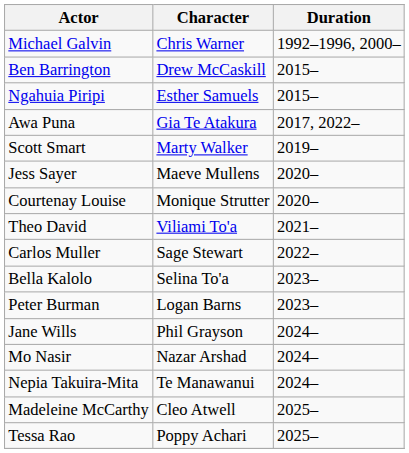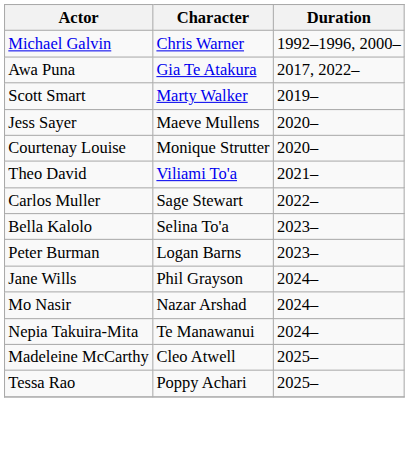 <table class="wikitable sortable">
 <tr>
 <th>Actor</th>
 <th>Character</th>
 <th>Duration</th>
 </tr>
 <tr>
 <td><a href='#'>Michael Galvin</a></td>
 <td><a href='#'>Chris Warner</a></td>
 <td>1992–1996, 2000–</td>
-</tr>
-<tr>
-<td><a href='#'>Ben Barrington</a></td>
-<td><a href='#'>Drew McCaskill</a></td>
-<td>2015–</td>
-</tr>
-<tr>
-<td><a href='#'>Ngahuia Piripi</a></td>
-<td><a href='#'>Esther Samuels</a></td>
-<td>2015–</td>
 </tr>
 <tr>
 <td>Awa Puna</td>
 <td><a href='#'>Gia Te Atakura</a></td>
 <td>2017, 2022–</td>
 </tr>
 <tr>
 <td>Scott Smart</td>
 <td><a href='#'>Marty Walker</a></td>
 <td>2019–</td>
 </tr>
 <tr>
 <td>Jess Sayer</td>
 <td>Maeve Mullens</td>
 <td>2020–</td>
 </tr>
 <tr>
 <td>Courtenay Louise</td>
 <td>Monique Strutter</td>
 <td>2020–</td>
 </tr>
 <tr>
 <td>Theo David</td>
 <td><a href='#'>Viliami To'a</a></td>
 <td>2021–</td>
 </tr>
 <tr>
 <td>Carlos Muller</td>
 <td>Sage Stewart</td>
 <td>2022–</td>
 </tr>
 <tr>
 <td>Bella Kalolo</td>
 <td>Selina To'a</td>
 <td>2023–</td>
 </tr>
 <tr>
 <td>Peter Burman</td>
 <td>Logan Barns</td>
 <td>2023–</td>
 </tr>
 <tr>
 <td>Jane Wills</td>
 <td>Phil Grayson</td>
 <td>2024–</td>
 </tr>
 <tr>
 <td>Mo Nasir</td>
 <td>Nazar Arshad</td>
 <td>2024–</td>
 </tr>
 <tr>
 <td>Nepia Takuira-Mita</td>
 <td>Te Manawanui</td>
 <td>2024–</td>
 </tr>
 <tr>
 <td>Madeleine McCarthy</td>
 <td>Cleo Atwell</td>
 <td>2025–</td>
 </tr>
 <tr>
 <td>Tessa Rao</td>
 <td>Poppy Achari</td>
 <td>2025–</td>
 </tr>
 <tr>
 </tr>
 </table>
